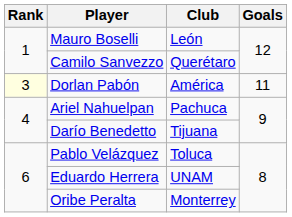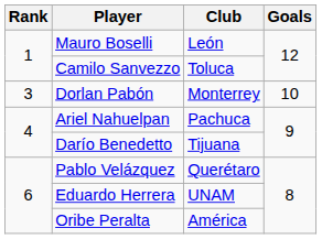 <table class="wikitable">
 <tr>
 <th>Rank</th>
 <th>Player</th>
 <th>Club</th>
 <th>Goals</th>
 </tr>
 <tr>
 <td align=center rowspan=2>1</td>
 <td> <a href='#'>Mauro Boselli</a></td>
 <td><a href='#'>León</a></td>
 <td align=center rowspan=2>12</td>
 </tr>
 <tr>
 <td> <a href='#'>Camilo Sanvezzo</a></td>
-<td><a href='#'>Querétaro</a></td>
+<td><a href='#'>Toluca</a></td>
 </tr>
 <tr>
-<td align=center rowspan=1 style="background: lightyellow;">3</td>
+<td align=center rowspan=1>3</td>
 <td> <a href='#'>Dorlan Pabón</a></td>
-<td><a href='#'>América</a></td>
-<td align=center rowspan=1>11</td>
+<td><a href='#'>Monterrey</a></td>
+<td align=center rowspan=1>10</td>
 </tr>
 <tr>
 <td align=center rowspan=2>4</td>
 <td> <a href='#'>Ariel Nahuelpan</a></td>
 <td><a href='#'>Pachuca</a></td>
 <td align=center rowspan=2>9</td>
 </tr>
 <tr>
 <td> <a href='#'>Darío Benedetto</a></td>
 <td><a href='#'>Tijuana</a></td>
 </tr>
 <tr>
 <td align=center rowspan=3>6</td>
 <td> <a href='#'>Pablo Velázquez</a></td>
-<td><a href='#'>Toluca</a></td>
+<td><a href='#'>Querétaro</a></td>
 <td align=center rowspan=3>8</td>
 </tr>
 <tr>
 <td> <a href='#'>Eduardo Herrera</a></td>
 <td><a href='#'>UNAM</a></td>
 </tr>
 <tr>
 <td> <a href='#'>Oribe Peralta</a></td>
-<td><a href='#'>Monterrey</a></td>
+<td><a href='#'>América</a></td>
 </tr>
 </table>
